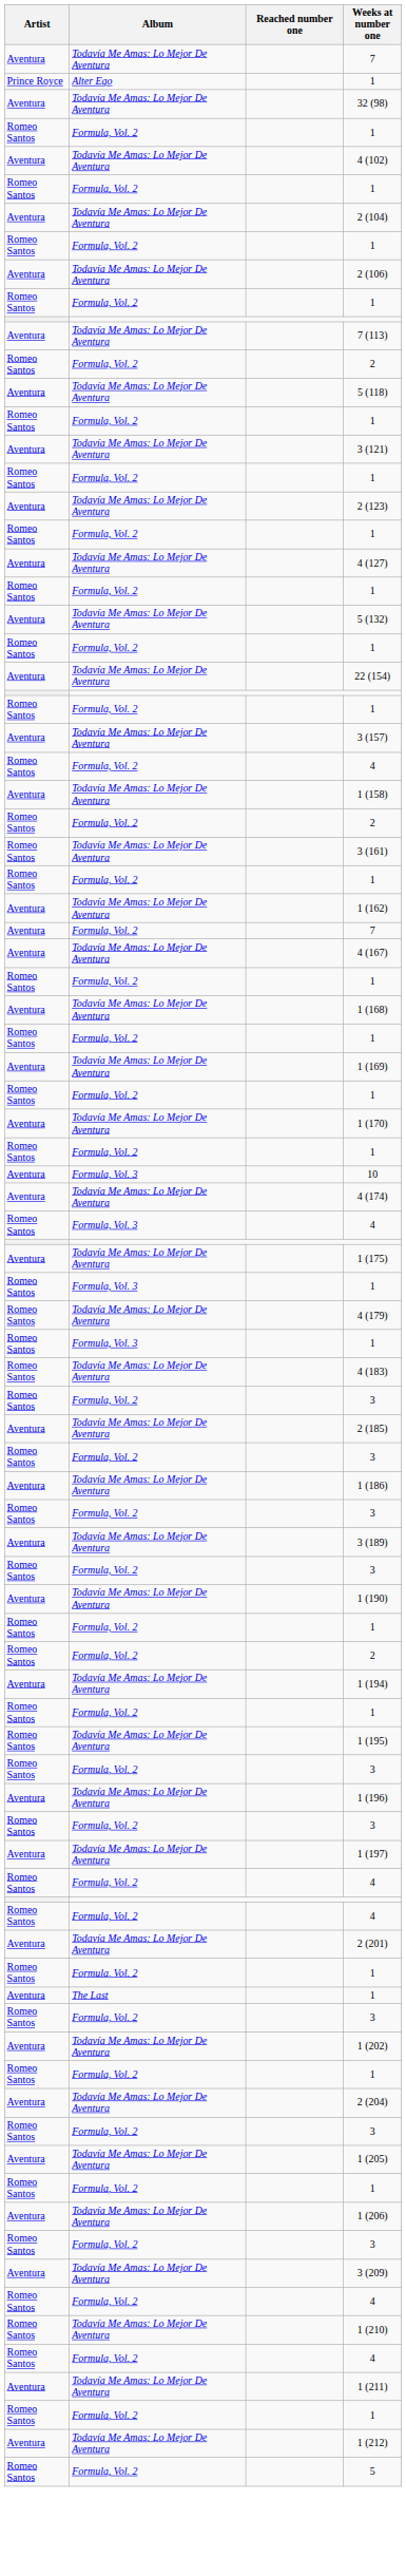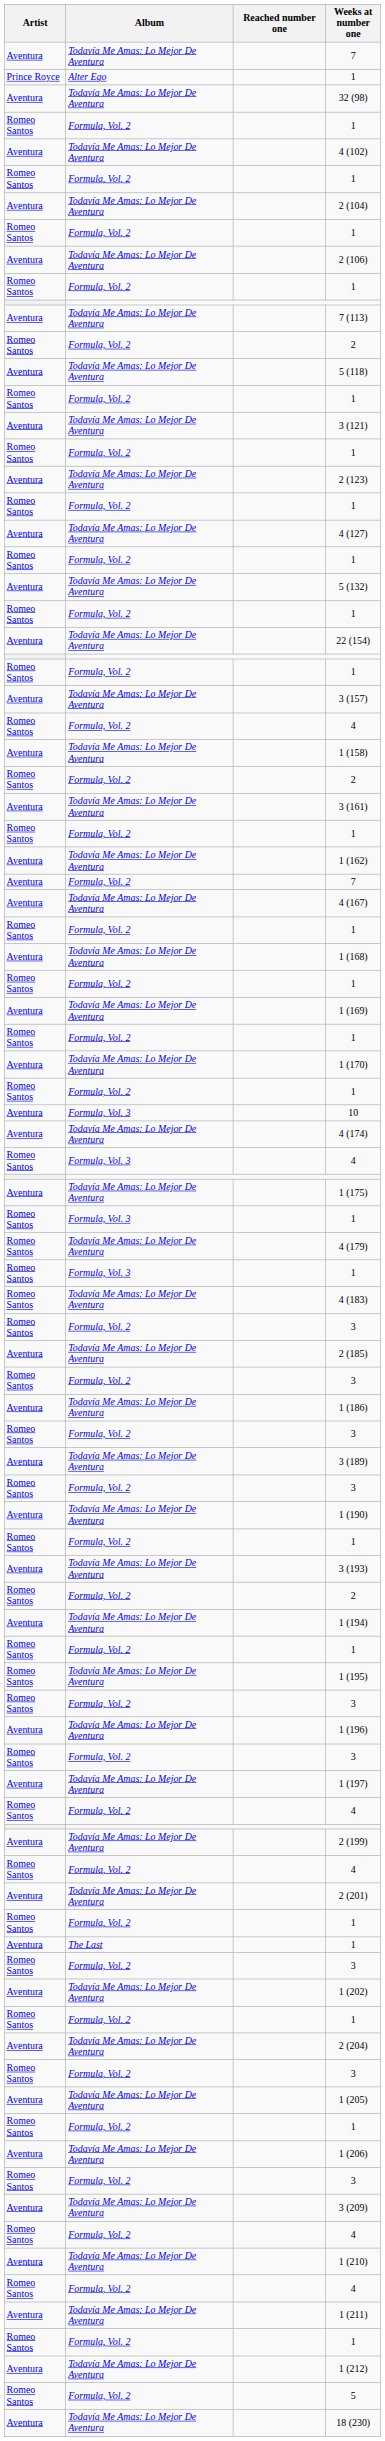 <table class="sortable wikitable">
 <tr>
 <th>Artist</th>
 <th>Album</th>
 <th>Reached number one</th>
 <th>Weeks at<br>number one</th>
 </tr>
 <tr>
 <td><a href='#'>Aventura</a></td>
 <td><em><a href='#'>Todavía Me Amas: Lo Mejor De Aventura</a></em></td>
 <td></td>
 <td align=center>7</td>
 </tr>
 <tr>
 <td><a href='#'>Prince Royce</a></td>
 <td><em><a href='#'>Alter Ego</a></em></td>
 <td></td>
 <td align=center>1</td>
 </tr>
 <tr>
 <td><a href='#'>Aventura</a></td>
 <td><em><a href='#'>Todavía Me Amas: Lo Mejor De Aventura</a></em></td>
 <td></td>
 <td align=center>32 (98)</td>
 </tr>
 <tr>
 <td><a href='#'>Romeo Santos</a></td>
 <td><em><a href='#'>Formula, Vol. 2</a></em></td>
 <td></td>
 <td align=center>1</td>
 </tr>
 <tr>
 <td><a href='#'>Aventura</a></td>
 <td><em><a href='#'>Todavía Me Amas: Lo Mejor De Aventura</a></em></td>
 <td></td>
 <td align=center>4 (102)</td>
 </tr>
 <tr>
 <td><a href='#'>Romeo Santos</a></td>
 <td><em><a href='#'>Formula, Vol. 2</a></em></td>
 <td></td>
 <td align=center>1</td>
 </tr>
 <tr>
 <td><a href='#'>Aventura</a></td>
 <td><em><a href='#'>Todavía Me Amas: Lo Mejor De Aventura</a></em></td>
 <td></td>
 <td align=center>2 (104)</td>
 </tr>
 <tr>
 <td><a href='#'>Romeo Santos</a></td>
 <td><em><a href='#'>Formula, Vol. 2</a></em></td>
 <td></td>
 <td align=center>1</td>
 </tr>
 <tr>
 <td><a href='#'>Aventura</a></td>
 <td><em><a href='#'>Todavía Me Amas: Lo Mejor De Aventura</a></em></td>
 <td></td>
 <td align=center>2 (106)</td>
 </tr>
 <tr>
 <td><a href='#'>Romeo Santos</a></td>
 <td><em><a href='#'>Formula, Vol. 2</a></em></td>
 <td></td>
 <td align=center>1</td>
 </tr>
 <tr>
 <th></th>
 </tr>
 <tr>
 <td><a href='#'>Aventura</a></td>
 <td><em><a href='#'>Todavía Me Amas: Lo Mejor De Aventura</a></em></td>
 <td></td>
 <td align=center>7 (113)</td>
 </tr>
 <tr>
 <td><a href='#'>Romeo Santos</a></td>
 <td><em><a href='#'>Formula, Vol. 2</a></em></td>
 <td></td>
 <td align=center>2</td>
 </tr>
 <tr>
 <td><a href='#'>Aventura</a></td>
 <td><em><a href='#'>Todavía Me Amas: Lo Mejor De Aventura</a></em></td>
 <td></td>
 <td align=center>5 (118)</td>
 </tr>
 <tr>
 <td><a href='#'>Romeo Santos</a></td>
 <td><em><a href='#'>Formula, Vol. 2</a></em></td>
 <td></td>
 <td align=center>1</td>
 </tr>
 <tr>
 <td><a href='#'>Aventura</a></td>
 <td><em><a href='#'>Todavía Me Amas: Lo Mejor De Aventura</a></em></td>
 <td></td>
 <td align=center>3 (121)</td>
 </tr>
 <tr>
 <td><a href='#'>Romeo Santos</a></td>
 <td><em><a href='#'>Formula, Vol. 2</a></em></td>
 <td></td>
 <td align=center>1</td>
 </tr>
 <tr>
 <td><a href='#'>Aventura</a></td>
 <td><em><a href='#'>Todavía Me Amas: Lo Mejor De Aventura</a></em></td>
 <td></td>
 <td align=center>2 (123)</td>
 </tr>
 <tr>
 <td><a href='#'>Romeo Santos</a></td>
 <td><em><a href='#'>Formula, Vol. 2</a></em></td>
 <td></td>
 <td align=center>1</td>
 </tr>
 <tr>
 <td><a href='#'>Aventura</a></td>
 <td><em><a href='#'>Todavía Me Amas: Lo Mejor De Aventura</a></em></td>
 <td></td>
 <td align=center>4 (127)</td>
 </tr>
 <tr>
 <td><a href='#'>Romeo Santos</a></td>
 <td><em><a href='#'>Formula, Vol. 2</a></em></td>
 <td></td>
 <td align=center>1</td>
 </tr>
 <tr>
 <td><a href='#'>Aventura</a></td>
 <td><em><a href='#'>Todavía Me Amas: Lo Mejor De Aventura</a></em></td>
 <td></td>
 <td align=center>5 (132)</td>
 </tr>
 <tr>
 <td><a href='#'>Romeo Santos</a></td>
 <td><em><a href='#'>Formula, Vol. 2</a></em></td>
 <td></td>
 <td align=center>1</td>
 </tr>
 <tr>
 <td><a href='#'>Aventura</a></td>
 <td><em><a href='#'>Todavía Me Amas: Lo Mejor De Aventura</a></em></td>
 <td></td>
 <td align=center>22 (154)</td>
 </tr>
 <tr>
 <th></th>
 </tr>
 <tr>
 <td><a href='#'>Romeo Santos</a></td>
 <td><em><a href='#'>Formula, Vol. 2</a></em></td>
 <td></td>
 <td align=center>1</td>
 </tr>
 <tr>
 <td><a href='#'>Aventura</a></td>
 <td><em><a href='#'>Todavía Me Amas: Lo Mejor De Aventura</a></em></td>
 <td></td>
 <td align=center>3 (157)</td>
 </tr>
 <tr>
 <td><a href='#'>Romeo Santos</a></td>
 <td><em><a href='#'>Formula, Vol. 2</a></em></td>
 <td></td>
 <td align=center>4</td>
 </tr>
 <tr>
 <td><a href='#'>Aventura</a></td>
 <td><em><a href='#'>Todavía Me Amas: Lo Mejor De Aventura</a></em></td>
 <td></td>
 <td align=center>1 (158)</td>
 </tr>
 <tr>
 <td><a href='#'>Romeo Santos</a></td>
 <td><em><a href='#'>Formula, Vol. 2</a></em></td>
 <td></td>
 <td align=center>2</td>
 </tr>
 <tr>
-<td><a href='#'>Romeo Santos</a></td>
+<td><a href='#'>Aventura</a></td>
 <td><em><a href='#'>Todavía Me Amas: Lo Mejor De Aventura</a></em></td>
 <td></td>
 <td align=center>3 (161)</td>
 </tr>
 <tr>
 <td><a href='#'>Romeo Santos</a></td>
 <td><em><a href='#'>Formula, Vol. 2</a></em></td>
 <td></td>
 <td align=center>1</td>
 </tr>
 <tr>
 <td><a href='#'>Aventura</a></td>
 <td><em><a href='#'>Todavía Me Amas: Lo Mejor De Aventura</a></em></td>
 <td></td>
 <td align=center>1 (162)</td>
 </tr>
 <tr>
 <td><a href='#'>Aventura</a></td>
 <td><em><a href='#'>Formula, Vol. 2</a></em></td>
 <td></td>
 <td align=center>7</td>
 </tr>
 <tr>
 <td><a href='#'>Aventura</a></td>
 <td><em><a href='#'>Todavía Me Amas: Lo Mejor De Aventura</a></em></td>
 <td></td>
 <td align=center>4 (167)</td>
 </tr>
 <tr>
 <td><a href='#'>Romeo Santos</a></td>
 <td><em><a href='#'>Formula, Vol. 2</a></em></td>
 <td></td>
 <td align=center>1</td>
 </tr>
 <tr>
 <td><a href='#'>Aventura</a></td>
 <td><em><a href='#'>Todavía Me Amas: Lo Mejor De Aventura</a></em></td>
 <td></td>
 <td align=center>1 (168)</td>
 </tr>
 <tr>
 <td><a href='#'>Romeo Santos</a></td>
 <td><em><a href='#'>Formula, Vol. 2</a></em></td>
 <td></td>
 <td align=center>1</td>
 </tr>
 <tr>
 <td><a href='#'>Aventura</a></td>
 <td><em><a href='#'>Todavía Me Amas: Lo Mejor De Aventura</a></em></td>
 <td></td>
 <td align=center>1 (169)</td>
 </tr>
 <tr>
 <td><a href='#'>Romeo Santos</a></td>
 <td><em><a href='#'>Formula, Vol. 2</a></em></td>
 <td></td>
 <td align=center>1</td>
 </tr>
 <tr>
 <td><a href='#'>Aventura</a></td>
 <td><em><a href='#'>Todavía Me Amas: Lo Mejor De Aventura</a></em></td>
 <td></td>
 <td align=center>1 (170)</td>
 </tr>
 <tr>
 <td><a href='#'>Romeo Santos</a></td>
 <td><em><a href='#'>Formula, Vol. 2</a></em></td>
 <td></td>
 <td align=center>1</td>
 </tr>
 <tr>
 <td><a href='#'>Aventura</a></td>
 <td><em><a href='#'>Formula, Vol. 3</a></em></td>
 <td></td>
 <td align=center>10</td>
 </tr>
 <tr>
 <td><a href='#'>Aventura</a></td>
 <td><em><a href='#'>Todavía Me Amas: Lo Mejor De Aventura</a></em></td>
 <td></td>
 <td align=center>4 (174)</td>
 </tr>
 <tr>
 <td><a href='#'>Romeo Santos</a></td>
 <td><em><a href='#'>Formula, Vol. 3</a></em></td>
 <td></td>
 <td align=center>4</td>
 </tr>
 <tr>
 <th></th>
 </tr>
 <tr>
 <td><a href='#'>Aventura</a></td>
 <td><em><a href='#'>Todavía Me Amas: Lo Mejor De Aventura</a></em></td>
 <td></td>
 <td align=center>1 (175)</td>
 </tr>
 <tr>
 <td><a href='#'>Romeo Santos</a></td>
 <td><em><a href='#'>Formula, Vol. 3</a></em></td>
 <td></td>
 <td align=center>1</td>
 </tr>
 <tr>
 <td><a href='#'>Romeo Santos</a></td>
 <td><em><a href='#'>Todavía Me Amas: Lo Mejor De Aventura</a></em></td>
 <td></td>
 <td align=center>4 (179)</td>
 </tr>
 <tr>
 <td><a href='#'>Romeo Santos</a></td>
 <td><em><a href='#'>Formula, Vol. 3</a></em></td>
 <td></td>
 <td align=center>1</td>
 </tr>
 <tr>
 <td><a href='#'>Romeo Santos</a></td>
 <td><em><a href='#'>Todavía Me Amas: Lo Mejor De Aventura</a></em></td>
 <td></td>
 <td align=center>4 (183)</td>
 </tr>
 <tr>
 <td><a href='#'>Romeo Santos</a></td>
 <td><em><a href='#'>Formula, Vol. 2</a></em></td>
 <td></td>
 <td align=center>3</td>
 </tr>
 <tr>
 <td><a href='#'>Aventura</a></td>
 <td><em><a href='#'>Todavía Me Amas: Lo Mejor De Aventura</a></em></td>
 <td></td>
 <td align=center>2 (185)</td>
 </tr>
 <tr>
 <td><a href='#'>Romeo Santos</a></td>
 <td><em><a href='#'>Formula, Vol. 2</a></em></td>
 <td></td>
 <td align=center>3</td>
 </tr>
 <tr>
 <td><a href='#'>Aventura</a></td>
 <td><em><a href='#'>Todavía Me Amas: Lo Mejor De Aventura</a></em></td>
 <td></td>
 <td align=center>1 (186)</td>
 </tr>
 <tr>
 <td><a href='#'>Romeo Santos</a></td>
 <td><em><a href='#'>Formula, Vol. 2</a></em></td>
 <td></td>
 <td align=center>3</td>
 </tr>
 <tr>
 <td><a href='#'>Aventura</a></td>
 <td><em><a href='#'>Todavía Me Amas: Lo Mejor De Aventura</a></em></td>
 <td></td>
 <td align=center>3 (189)</td>
 </tr>
 <tr>
 <td><a href='#'>Romeo Santos</a></td>
 <td><em><a href='#'>Formula, Vol. 2</a></em></td>
 <td></td>
 <td align=center>3</td>
 </tr>
 <tr>
 <td><a href='#'>Aventura</a></td>
 <td><em><a href='#'>Todavía Me Amas: Lo Mejor De Aventura</a></em></td>
 <td></td>
 <td align=center>1 (190)</td>
 </tr>
 <tr>
 <td><a href='#'>Romeo Santos</a></td>
 <td><em><a href='#'>Formula, Vol. 2</a></em></td>
 <td></td>
 <td align=center>1</td>
 </tr>
 <tr>
+<td><a href='#'>Aventura</a></td>
+<td><em><a href='#'>Todavía Me Amas: Lo Mejor De Aventura</a></em></td>
+<td></td>
+<td align=center>3 (193)</td>
+</tr>
+<tr>
 <td><a href='#'>Romeo Santos</a></td>
 <td><em><a href='#'>Formula, Vol. 2</a></em></td>
 <td></td>
 <td align=center>2</td>
 </tr>
 <tr>
 <td><a href='#'>Aventura</a></td>
 <td><em><a href='#'>Todavía Me Amas: Lo Mejor De Aventura</a></em></td>
 <td></td>
 <td align=center>1 (194)</td>
 </tr>
 <tr>
 <td><a href='#'>Romeo Santos</a></td>
 <td><em><a href='#'>Formula, Vol. 2</a></em></td>
 <td></td>
 <td align=center>1</td>
 </tr>
 <tr>
 <td><a href='#'>Romeo Santos</a></td>
 <td><em><a href='#'>Todavía Me Amas: Lo Mejor De Aventura</a></em></td>
 <td></td>
 <td align=center>1 (195)</td>
 </tr>
 <tr>
 <td><a href='#'>Romeo Santos</a></td>
 <td><em><a href='#'>Formula, Vol. 2</a></em></td>
 <td></td>
 <td align=center>3</td>
 </tr>
 <tr>
 <td><a href='#'>Aventura</a></td>
 <td><em><a href='#'>Todavía Me Amas: Lo Mejor De Aventura</a></em></td>
 <td></td>
 <td align=center>1 (196)</td>
 </tr>
 <tr>
 <td><a href='#'>Romeo Santos</a></td>
 <td><em><a href='#'>Formula, Vol. 2</a></em></td>
 <td></td>
 <td align=center>3</td>
 </tr>
 <tr>
 <td><a href='#'>Aventura</a></td>
 <td><em><a href='#'>Todavía Me Amas: Lo Mejor De Aventura</a></em></td>
 <td></td>
 <td align=center>1 (197)</td>
 </tr>
 <tr>
 <td><a href='#'>Romeo Santos</a></td>
 <td><em><a href='#'>Formula, Vol. 2</a></em></td>
 <td></td>
 <td align=center>4</td>
 </tr>
 <tr>
 <th></th>
+</tr>
+<tr>
+<td><a href='#'>Aventura</a></td>
+<td><em><a href='#'>Todavía Me Amas: Lo Mejor De Aventura</a></em></td>
+<td></td>
+<td align=center>2 (199)</td>
 </tr>
 <tr>
 <td><a href='#'>Romeo Santos</a></td>
 <td><em><a href='#'>Formula, Vol. 2</a></em></td>
 <td></td>
 <td align=center>4</td>
 </tr>
 <tr>
 <td><a href='#'>Aventura</a></td>
 <td><em><a href='#'>Todavía Me Amas: Lo Mejor De Aventura</a></em></td>
 <td></td>
 <td align=center>2 (201)</td>
 </tr>
 <tr>
 <td><a href='#'>Romeo Santos</a></td>
 <td><em><a href='#'>Formula, Vol. 2</a></em></td>
 <td></td>
 <td align=center>1</td>
 </tr>
 <tr>
 <td><a href='#'>Aventura</a></td>
 <td><em><a href='#'>The Last</a></em></td>
 <td></td>
 <td align=center>1</td>
 </tr>
 <tr>
 <td><a href='#'>Romeo Santos</a></td>
 <td><em><a href='#'>Formula, Vol. 2</a></em></td>
 <td></td>
 <td align=center>3</td>
 </tr>
 <tr>
 <td><a href='#'>Aventura</a></td>
 <td><em><a href='#'>Todavía Me Amas: Lo Mejor De Aventura</a></em></td>
 <td></td>
 <td align=center>1 (202)</td>
 </tr>
 <tr>
 <td><a href='#'>Romeo Santos</a></td>
 <td><em><a href='#'>Formula, Vol. 2</a></em></td>
 <td></td>
 <td align=center>1</td>
 </tr>
 <tr>
 <td><a href='#'>Aventura</a></td>
 <td><em><a href='#'>Todavía Me Amas: Lo Mejor De Aventura</a></em></td>
 <td></td>
 <td align=center>2 (204)</td>
 </tr>
 <tr>
 <td><a href='#'>Romeo Santos</a></td>
 <td><em><a href='#'>Formula, Vol. 2</a></em></td>
 <td></td>
 <td align=center>3</td>
 </tr>
 <tr>
 <td><a href='#'>Aventura</a></td>
 <td><em><a href='#'>Todavía Me Amas: Lo Mejor De Aventura</a></em></td>
 <td></td>
 <td align=center>1 (205)</td>
 </tr>
 <tr>
 <td><a href='#'>Romeo Santos</a></td>
 <td><em><a href='#'>Formula, Vol. 2</a></em></td>
 <td></td>
 <td align=center>1</td>
 </tr>
 <tr>
 <td><a href='#'>Aventura</a></td>
 <td><em><a href='#'>Todavía Me Amas: Lo Mejor De Aventura</a></em></td>
 <td></td>
 <td align=center>1 (206)</td>
 </tr>
 <tr>
 <td><a href='#'>Romeo Santos</a></td>
 <td><em><a href='#'>Formula, Vol. 2</a></em></td>
 <td></td>
 <td align=center>3</td>
 </tr>
 <tr>
 <td><a href='#'>Aventura</a></td>
 <td><em><a href='#'>Todavía Me Amas: Lo Mejor De Aventura</a></em></td>
 <td></td>
 <td align=center>3 (209)</td>
 </tr>
 <tr>
 <td><a href='#'>Romeo Santos</a></td>
 <td><em><a href='#'>Formula, Vol. 2</a></em></td>
 <td></td>
 <td align=center>4</td>
 </tr>
 <tr>
-<td><a href='#'>Romeo Santos</a></td>
+<td><a href='#'>Aventura</a></td>
 <td><em><a href='#'>Todavía Me Amas: Lo Mejor De Aventura</a></em></td>
 <td></td>
 <td align=center>1 (210)</td>
 </tr>
 <tr>
 <td><a href='#'>Romeo Santos</a></td>
 <td><em><a href='#'>Formula, Vol. 2</a></em></td>
 <td></td>
 <td align=center>4</td>
 </tr>
 <tr>
 <td><a href='#'>Aventura</a></td>
 <td><em><a href='#'>Todavía Me Amas: Lo Mejor De Aventura</a></em></td>
 <td></td>
 <td align=center>1 (211)</td>
 </tr>
 <tr>
 <td><a href='#'>Romeo Santos</a></td>
 <td><em><a href='#'>Formula, Vol. 2</a></em></td>
 <td></td>
 <td align=center>1</td>
 </tr>
 <tr>
 <td><a href='#'>Aventura</a></td>
 <td><em><a href='#'>Todavía Me Amas: Lo Mejor De Aventura</a></em></td>
 <td></td>
 <td align=center>1 (212)</td>
 </tr>
 <tr>
 <td><a href='#'>Romeo Santos</a></td>
 <td><em><a href='#'>Formula, Vol. 2</a></em></td>
 <td></td>
 <td align=center>5</td>
 </tr>
+<tr>
+<td><a href='#'>Aventura</a></td>
+<td><em><a href='#'>Todavía Me Amas: Lo Mejor De Aventura</a></em></td>
+<td></td>
+<td align=center>18 (230)</td>
+</tr>
 </table>
